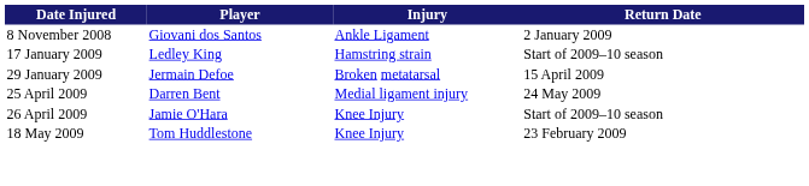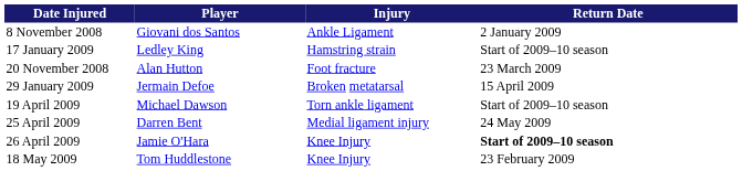 <table border="0" cellspacing="0" cellpadding="2">
 <tr bgcolor=191970>
 <th width=5% style="color:white">Date Injured</th>
 <th width=7% style="color:white">Player</th>
 <th width=8% style="color:white">Injury</th>
 <th width=12% style="color:white">Return Date</th>
 </tr>
 <tr>
 <td>8 November 2008</td>
 <td> <a href='#'>Giovani dos Santos</a></td>
 <td><a href='#'>Ankle Ligament</a></td>
 <td>2 January 2009</td>
 </tr>
 <tr>
 <td>17 January 2009</td>
 <td> <a href='#'>Ledley King</a></td>
 <td><a href='#'>Hamstring strain</a></td>
 <td>Start of 2009–10 season</td>
 </tr>
 <tr>
+<td>20 November 2008</td>
+<td> <a href='#'>Alan Hutton</a></td>
+<td><a href='#'>Foot fracture</a></td>
+<td>23 March 2009</td>
+</tr>
+<tr>
 <td>29 January 2009</td>
 <td> <a href='#'>Jermain Defoe</a></td>
 <td><a href='#'>Broken</a> <a href='#'>metatarsal</a></td>
 <td>15 April 2009</td>
+</tr>
+<tr>
+<td>19 April 2009</td>
+<td> <a href='#'>Michael Dawson</a></td>
+<td><a href='#'>Torn ankle ligament</a></td>
+<td>Start of 2009–10 season</td>
 </tr>
 <tr>
 <td>25 April 2009</td>
 <td> <a href='#'>Darren Bent</a></td>
 <td><a href='#'>Medial ligament injury</a></td>
 <td>24 May 2009</td>
 </tr>
 <tr>
 <td>26 April 2009</td>
 <td> <a href='#'>Jamie O'Hara</a></td>
 <td><a href='#'>Knee Injury</a></td>
-<td>Start of 2009–10 season</td>
+<td><strong>Start of 2009–10 season</strong></td>
 </tr>
 <tr>
 <td>18 May 2009</td>
 <td> <a href='#'>Tom Huddlestone</a></td>
 <td><a href='#'>Knee Injury</a></td>
 <td>23 February 2009</td>
 </tr>
 <tr>
 <td></td>
 </tr>
 </table>
